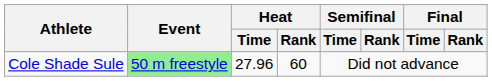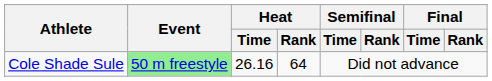 <table class=wikitable style="font-size:90%">
 <tr>
 <th rowspan="2">Athlete</th>
 <th rowspan="2">Event</th>
 <th colspan="2">Heat</th>
 <th colspan="2">Semifinal</th>
 <th colspan="2">Final</th>
 </tr>
 <tr style="font-size:95%">
 <th>Time</th>
 <th>Rank</th>
 <th>Time</th>
 <th>Rank</th>
 <th>Time</th>
 <th>Rank</th>
 </tr>
 <tr align=center>
 <td align=left><a href='#'>Cole Shade Sule</a></td>
 <td align=left style="background: lightgreen;"><a href='#'>50 m freestyle</a></td>
-<td>27.96</td>
-<td>60</td>
+<td>26.16</td>
+<td>64</td>
 <td colspan=4>Did not advance</td>
 </tr>
 </table>
